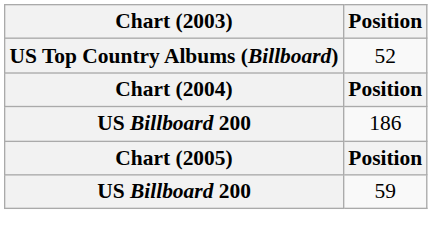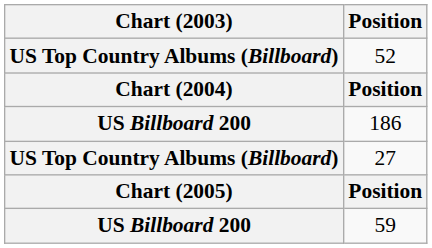 <table class="wikitable plainrowheaders" style="text-align:center">
 <tr>
 <th scope="col">Chart (2003)</th>
 <th scope="col">Position</th>
 </tr>
 <tr>
 <th scope="row">US Top Country Albums (<em>Billboard</em>)</th>
 <td>52</td>
 </tr>
 <tr>
 <th scope="col">Chart (2004)</th>
 <th scope="col">Position</th>
 </tr>
 <tr>
 <th scope="row">US <em>Billboard</em> 200</th>
 <td>186</td>
 </tr>
 <tr>
+<th scope="row">US Top Country Albums (<em>Billboard</em>)</th>
+<td>27</td>
+</tr>
+<tr>
 <th scope="col">Chart (2005)</th>
 <th scope="col">Position</th>
 </tr>
 <tr>
 <th scope="row">US <em>Billboard</em> 200</th>
 <td>59</td>
 </tr>
 </table>
